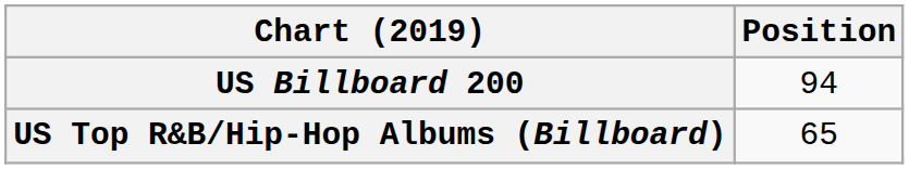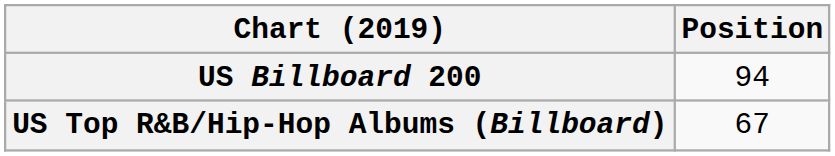 <table class="wikitable sortable plainrowheaders" style="text-align:center">
 <tr>
 <th scope="col">Chart (2019)</th>
 <th scope="col">Position</th>
 </tr>
 <tr>
 <th scope="row">US <em>Billboard</em> 200</th>
 <td>94</td>
 </tr>
 <tr>
 <th scope="row">US Top R&B/Hip-Hop Albums (<em>Billboard</em>)</th>
-<td>65</td>
+<td>67</td>
 </tr>
 </table>
